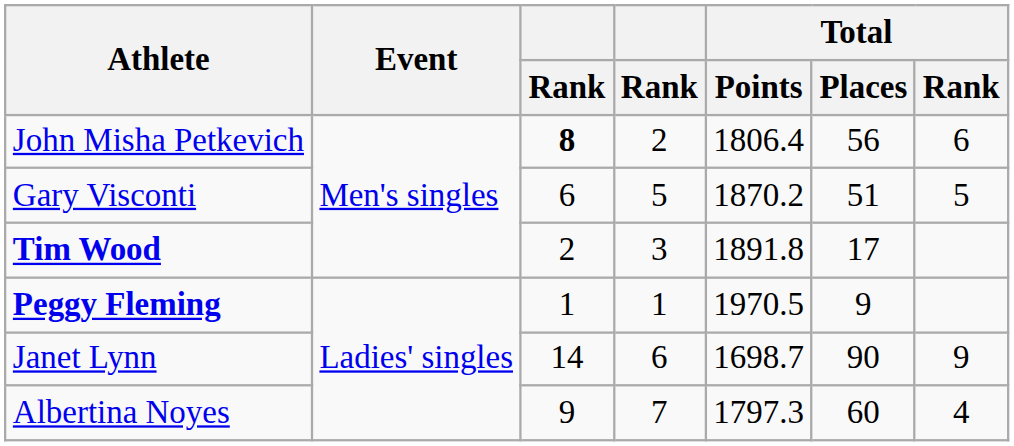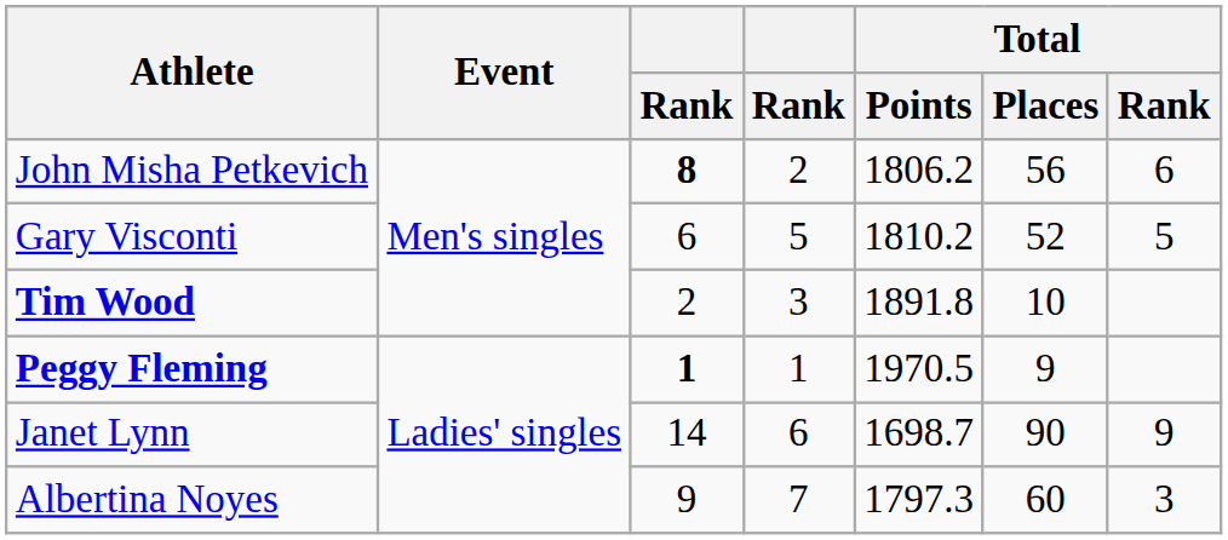 <table class=wikitable style="font-size:90%; text-align:center">
 <tr>
 <th rowspan=2>Athlete</th>
 <th rowspan=2>Event</th>
 <th></th>
 <th></th>
 <th colspan=3>Total</th>
 </tr>
 <tr style-font-size:95%>
 <th>Rank</th>
 <th>Rank</th>
 <th>Points</th>
 <th>Places</th>
 <th>Rank</th>
 </tr>
 <tr>
 <td align=left><a href='#'>John Misha Petkevich</a></td>
 <td align=left rowspan=3><a href='#'>Men's singles</a></td>
 <td><strong>8</strong></td>
 <td>2</td>
-<td>1806.4</td>
+<td>1806.2</td>
 <td>56</td>
 <td>6</td>
 </tr>
 <tr>
 <td align=left><a href='#'>Gary Visconti</a></td>
 <td>6</td>
 <td>5</td>
-<td>1870.2</td>
-<td>51</td>
+<td>1810.2</td>
+<td>52</td>
 <td>5</td>
 </tr>
 <tr>
 <td align=left><strong><a href='#'>Tim Wood</a></strong></td>
 <td>2</td>
 <td>3</td>
 <td>1891.8</td>
-<td>17</td>
+<td>10</td>
 <td></td>
 </tr>
 <tr>
 <td align=left><strong><a href='#'>Peggy Fleming</a></strong></td>
 <td align=left rowspan=3><a href='#'>Ladies' singles</a></td>
-<td>1</td>
+<td><strong>1</strong></td>
 <td>1</td>
 <td>1970.5</td>
 <td>9</td>
 <td></td>
 </tr>
 <tr>
 <td align=left><a href='#'>Janet Lynn</a></td>
 <td>14</td>
 <td>6</td>
 <td>1698.7</td>
 <td>90</td>
 <td>9</td>
 </tr>
 <tr>
 <td align=left><a href='#'>Albertina Noyes</a></td>
 <td>9</td>
 <td>7</td>
 <td>1797.3</td>
 <td>60</td>
-<td>4</td>
+<td>3</td>
 </tr>
 </table>
